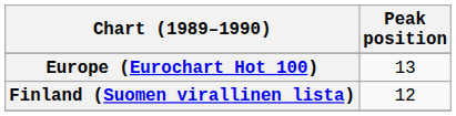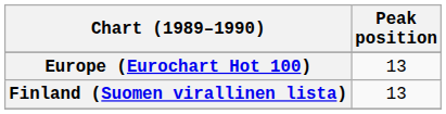 <table class="wikitable sortable plainrowheaders" style="text-align:center">
 <tr>
 <th scope="col">Chart (1989–1990)</th>
 <th scope="col">Peak<br>position</th>
 </tr>
 <tr>
 </tr>
 <tr>
 </tr>
 <tr>
 </tr>
 <tr>
 </tr>
 <tr>
 </tr>
 <tr>
 <th scope="row">Europe (<a href='#'>Eurochart Hot 100</a>)</th>
 <td align="center">13</td>
 </tr>
 <tr>
 <th scope="row">Finland (<a href='#'>Suomen virallinen lista</a>)</th>
-<td align="center">12</td>
+<td align="center">13</td>
 </tr>
 <tr>
 </tr>
 <tr>
 </tr>
 <tr>
 </tr>
 <tr>
 </tr>
 <tr>
 </tr>
 <tr>
 </tr>
 <tr>
 </tr>
 <tr>
 </tr>
 <tr>
 </tr>
 </table>
